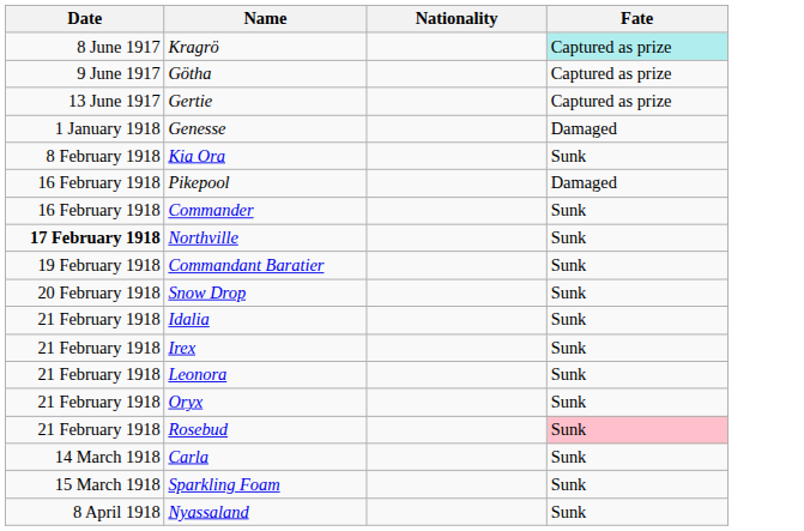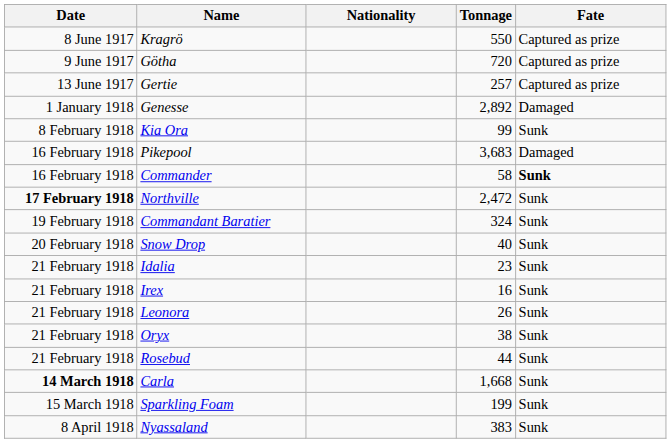 <table class="wikitable sortable">
 <tr>
 <th width="140px">Date</th>
 <th width="180px">Name</th>
 <th width="160px">Nationality</th>
+<th width="25px">Tonnage</th>
 <th width="160px">Fate</th>
 </tr>
 <tr>
 <td align="right">8 June 1917</td>
 <td align="left"><em>Kragrö</em></td>
 <td align="left"></td>
-<td align="left" style="background: paleturquoise;">Captured as prize</td>
+<td align="right">550</td>
+<td align="left">Captured as prize</td>
 </tr>
 <tr>
 <td align="right">9 June 1917</td>
 <td align="left"><em>Götha</em></td>
 <td align="left"></td>
+<td align="right">720</td>
 <td align="left">Captured as prize</td>
 </tr>
 <tr>
 <td align="right">13 June 1917</td>
 <td align="left"><em>Gertie</em></td>
 <td align="left"></td>
+<td align="right">257</td>
 <td align="left">Captured as prize</td>
 </tr>
 <tr>
 <td align="right">1 January 1918</td>
 <td align="left"><em>Genesse</em></td>
 <td align="left"></td>
+<td align="right">2,892</td>
 <td align="left">Damaged</td>
 </tr>
 <tr>
 <td align="right">8 February 1918</td>
 <td align="left"><a href='#'><em>Kia Ora</em></a></td>
 <td align="left"></td>
+<td align="right">99</td>
 <td align="left">Sunk</td>
 </tr>
 <tr>
 <td align="right">16 February 1918</td>
 <td align="left"><em>Pikepool</em></td>
 <td align="left"></td>
+<td align="right">3,683</td>
 <td align="left">Damaged</td>
 </tr>
 <tr>
 <td align="right">16 February 1918</td>
 <td align="left"><a href='#'><em>Commander</em></a></td>
 <td align="left"></td>
-<td align="left">Sunk</td>
+<td align="right">58</td>
+<td align="left"><strong>Sunk</strong></td>
 </tr>
 <tr>
 <td align="right"><strong>17 February 1918</strong></td>
 <td align="left"><a href='#'><em>Northville</em></a></td>
 <td align="left"></td>
+<td align="right">2,472</td>
 <td align="left">Sunk</td>
 </tr>
 <tr>
 <td align="right">19 February 1918</td>
 <td align="left"><a href='#'><em>Commandant Baratier</em></a></td>
 <td align="left"></td>
+<td align="right">324</td>
 <td align="left">Sunk</td>
 </tr>
 <tr>
 <td align="right">20 February 1918</td>
 <td align="left"><a href='#'><em>Snow Drop</em></a></td>
 <td align="left"></td>
+<td align="right">40</td>
 <td align="left">Sunk</td>
 </tr>
 <tr>
 <td align="right">21 February 1918</td>
 <td align="left"><a href='#'><em>Idalia</em></a></td>
 <td align="left"></td>
+<td align="right">23</td>
 <td align="left">Sunk</td>
 </tr>
 <tr>
 <td align="right">21 February 1918</td>
 <td align="left"><a href='#'><em>Irex</em></a></td>
 <td align="left"></td>
+<td align="right">16</td>
 <td align="left">Sunk</td>
 </tr>
 <tr>
 <td align="right">21 February 1918</td>
 <td align="left"><a href='#'><em>Leonora</em></a></td>
 <td align="left"></td>
+<td align="right">26</td>
 <td align="left">Sunk</td>
 </tr>
 <tr>
 <td align="right">21 February 1918</td>
 <td align="left"><a href='#'><em>Oryx</em></a></td>
 <td align="left"></td>
+<td align="right">38</td>
 <td align="left">Sunk</td>
 </tr>
 <tr>
 <td align="right">21 February 1918</td>
 <td align="left"><a href='#'><em>Rosebud</em></a></td>
 <td align="left"></td>
-<td align="left" style="background: pink;">Sunk</td>
+<td align="right">44</td>
+<td align="left">Sunk</td>
 </tr>
 <tr>
-<td align="right">14 March 1918</td>
+<td align="right"><strong>14 March 1918</strong></td>
 <td align="left"><a href='#'><em>Carla</em></a></td>
 <td align="left"></td>
+<td align="right">1,668</td>
 <td align="left">Sunk</td>
 </tr>
 <tr>
 <td align="right">15 March 1918</td>
 <td align="left"><a href='#'><em>Sparkling Foam</em></a></td>
 <td align="left"></td>
+<td align="right">199</td>
 <td align="left">Sunk</td>
 </tr>
 <tr>
 <td align="right">8 April 1918</td>
 <td align="left"><a href='#'><em>Nyassaland</em></a></td>
 <td align="left"></td>
+<td align="right">383</td>
 <td align="left">Sunk</td>
 </tr>
 </table>
